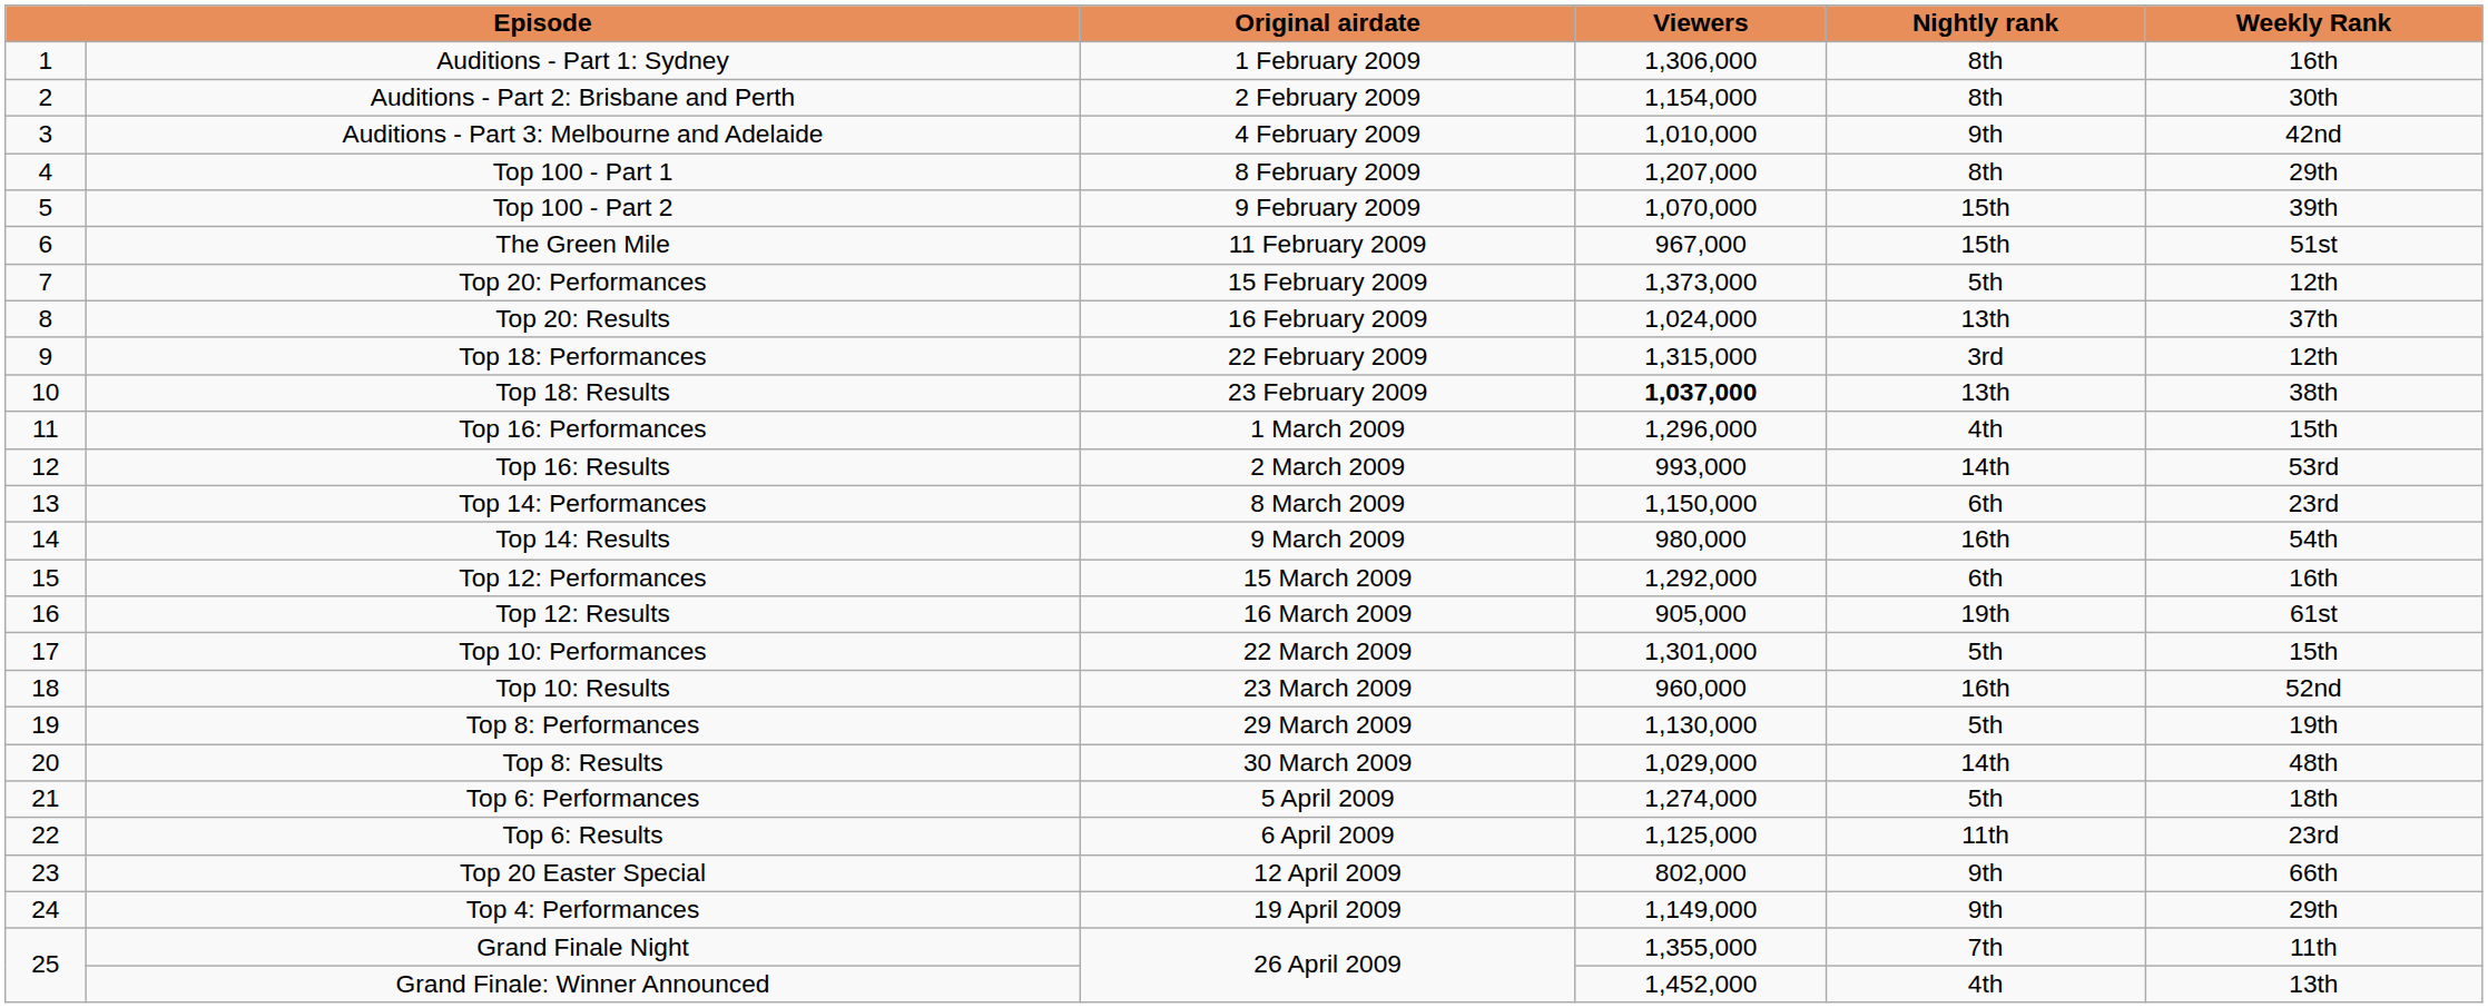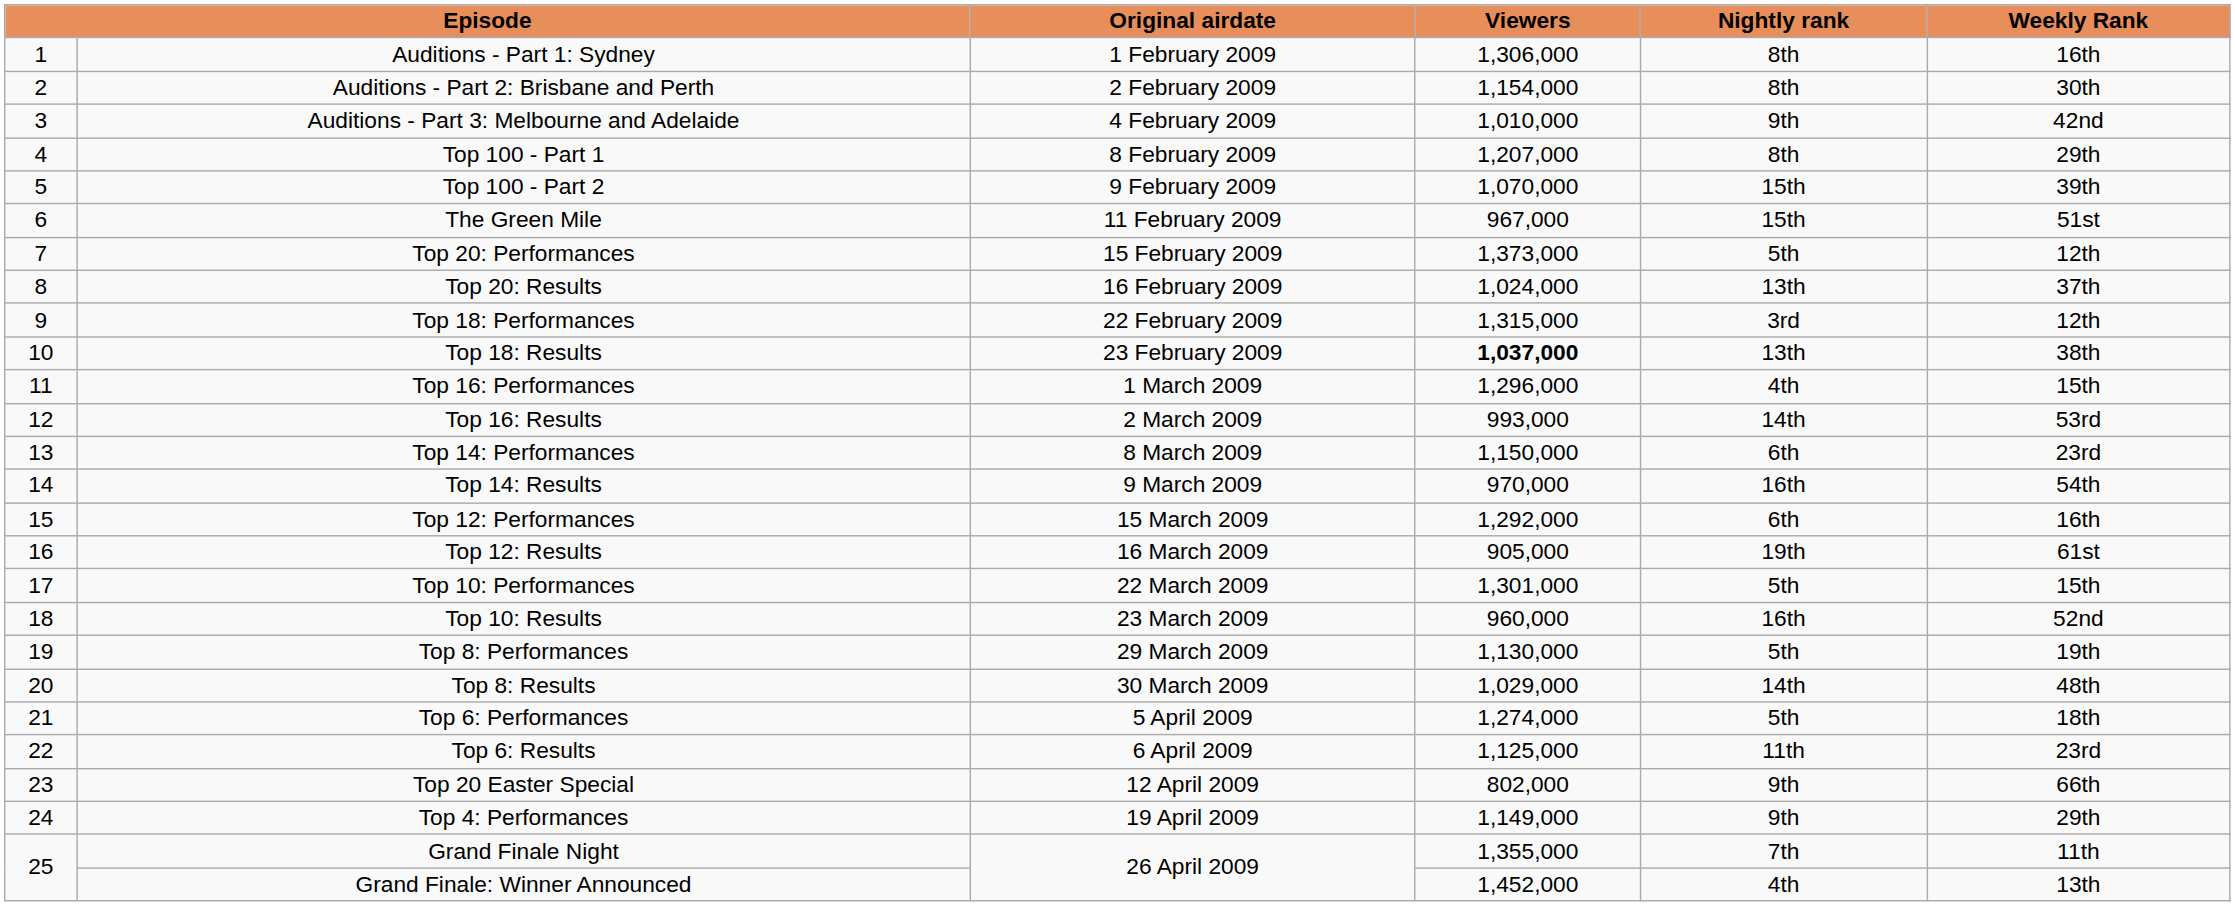 <table class="wikitable plainrowheaders" style="text-align:center; line-height:16px; width:99%;">
 <tr>
 <th scope="col" style="background:#E88E5A; color:black;" colspan="2">Episode</th>
 <th scope="col" style="background:#E88E5A; color:black; width:20%;">Original airdate</th>
 <th scope="col" style="background:#E88E5A; color:black;">Viewers</th>
 <th scope="col" style="background:#E88E5A; color:black;">Nightly rank</th>
 <th scope="col" style="background:#E88E5A; color:black;">Weekly Rank</th>
 </tr>
 <tr>
 <td>1</td>
 <td>Auditions - Part 1: Sydney</td>
 <td>1 February 2009</td>
 <td>1,306,000</td>
 <td>8th</td>
 <td>16th</td>
 </tr>
 <tr>
 <td>2</td>
 <td>Auditions - Part 2: Brisbane and Perth</td>
 <td>2 February 2009</td>
 <td>1,154,000</td>
 <td>8th</td>
 <td>30th</td>
 </tr>
 <tr>
 <td>3</td>
 <td>Auditions - Part 3: Melbourne and Adelaide</td>
 <td>4 February 2009</td>
 <td>1,010,000</td>
 <td>9th</td>
 <td>42nd</td>
 </tr>
 <tr>
 <td>4</td>
 <td>Top 100 - Part 1</td>
 <td>8 February 2009</td>
 <td>1,207,000</td>
 <td>8th</td>
 <td>29th</td>
 </tr>
 <tr>
 <td>5</td>
 <td>Top 100 - Part 2</td>
 <td>9 February 2009</td>
 <td>1,070,000</td>
 <td>15th</td>
 <td>39th</td>
 </tr>
 <tr>
 <td>6</td>
 <td>The Green Mile</td>
 <td>11 February 2009</td>
 <td>967,000</td>
 <td>15th</td>
 <td>51st</td>
 </tr>
 <tr>
 <td>7</td>
 <td>Top 20: Performances</td>
 <td>15 February 2009</td>
 <td>1,373,000</td>
 <td>5th</td>
 <td>12th</td>
 </tr>
 <tr>
 <td>8</td>
 <td>Top 20: Results</td>
 <td>16 February 2009</td>
 <td>1,024,000</td>
 <td>13th</td>
 <td>37th</td>
 </tr>
 <tr>
 <td>9</td>
 <td>Top 18: Performances</td>
 <td>22 February 2009</td>
 <td>1,315,000</td>
 <td>3rd</td>
 <td>12th</td>
 </tr>
 <tr>
 <td>10</td>
 <td>Top 18: Results</td>
 <td>23 February 2009</td>
 <td><strong>1,037,000</strong></td>
 <td>13th</td>
 <td>38th</td>
 </tr>
 <tr>
 <td>11</td>
 <td>Top 16: Performances</td>
 <td>1 March 2009</td>
 <td>1,296,000</td>
 <td>4th</td>
 <td>15th</td>
 </tr>
 <tr>
 <td>12</td>
 <td>Top 16: Results</td>
 <td>2 March 2009</td>
 <td>993,000</td>
 <td>14th</td>
 <td>53rd</td>
 </tr>
 <tr>
 <td>13</td>
 <td>Top 14: Performances</td>
 <td>8 March 2009</td>
 <td>1,150,000</td>
 <td>6th</td>
 <td>23rd</td>
 </tr>
 <tr>
 <td>14</td>
 <td>Top 14: Results</td>
 <td>9 March 2009</td>
-<td>980,000</td>
+<td>970,000</td>
 <td>16th</td>
 <td>54th</td>
 </tr>
 <tr>
 <td>15</td>
 <td>Top 12: Performances</td>
 <td>15 March 2009</td>
 <td>1,292,000</td>
 <td>6th</td>
 <td>16th</td>
 </tr>
 <tr>
 <td>16</td>
 <td>Top 12: Results</td>
 <td>16 March 2009</td>
 <td>905,000</td>
 <td>19th</td>
 <td>61st</td>
 </tr>
 <tr>
 <td>17</td>
 <td>Top 10: Performances</td>
 <td>22 March 2009</td>
 <td>1,301,000</td>
 <td>5th</td>
 <td>15th</td>
 </tr>
 <tr>
 <td>18</td>
 <td>Top 10: Results</td>
 <td>23 March 2009</td>
 <td>960,000</td>
 <td>16th</td>
 <td>52nd</td>
 </tr>
 <tr>
 <td>19</td>
 <td>Top 8: Performances</td>
 <td>29 March 2009</td>
 <td>1,130,000</td>
 <td>5th</td>
 <td>19th</td>
 </tr>
 <tr>
 <td>20</td>
 <td>Top 8: Results</td>
 <td>30 March 2009</td>
 <td>1,029,000</td>
 <td>14th</td>
 <td>48th</td>
 </tr>
 <tr>
 <td>21</td>
 <td>Top 6: Performances</td>
 <td>5 April 2009</td>
 <td>1,274,000</td>
 <td>5th</td>
 <td>18th</td>
 </tr>
 <tr>
 <td>22</td>
 <td>Top 6: Results</td>
 <td>6 April 2009</td>
 <td>1,125,000</td>
 <td>11th</td>
 <td>23rd</td>
 </tr>
 <tr>
 <td>23</td>
 <td>Top 20 Easter Special</td>
 <td>12 April 2009</td>
 <td>802,000</td>
 <td>9th</td>
 <td>66th</td>
 </tr>
 <tr>
 <td>24</td>
 <td>Top 4: Performances</td>
 <td>19 April 2009</td>
 <td>1,149,000</td>
 <td>9th</td>
 <td>29th</td>
 </tr>
 <tr>
 <td rowspan=2>25</td>
 <td>Grand Finale Night</td>
 <td rowspan=2>26 April 2009</td>
 <td>1,355,000</td>
 <td>7th</td>
 <td>11th</td>
 </tr>
 <tr>
 <td>Grand Finale: Winner Announced</td>
 <td>1,452,000</td>
 <td>4th</td>
 <td>13th</td>
 </tr>
 </table>
